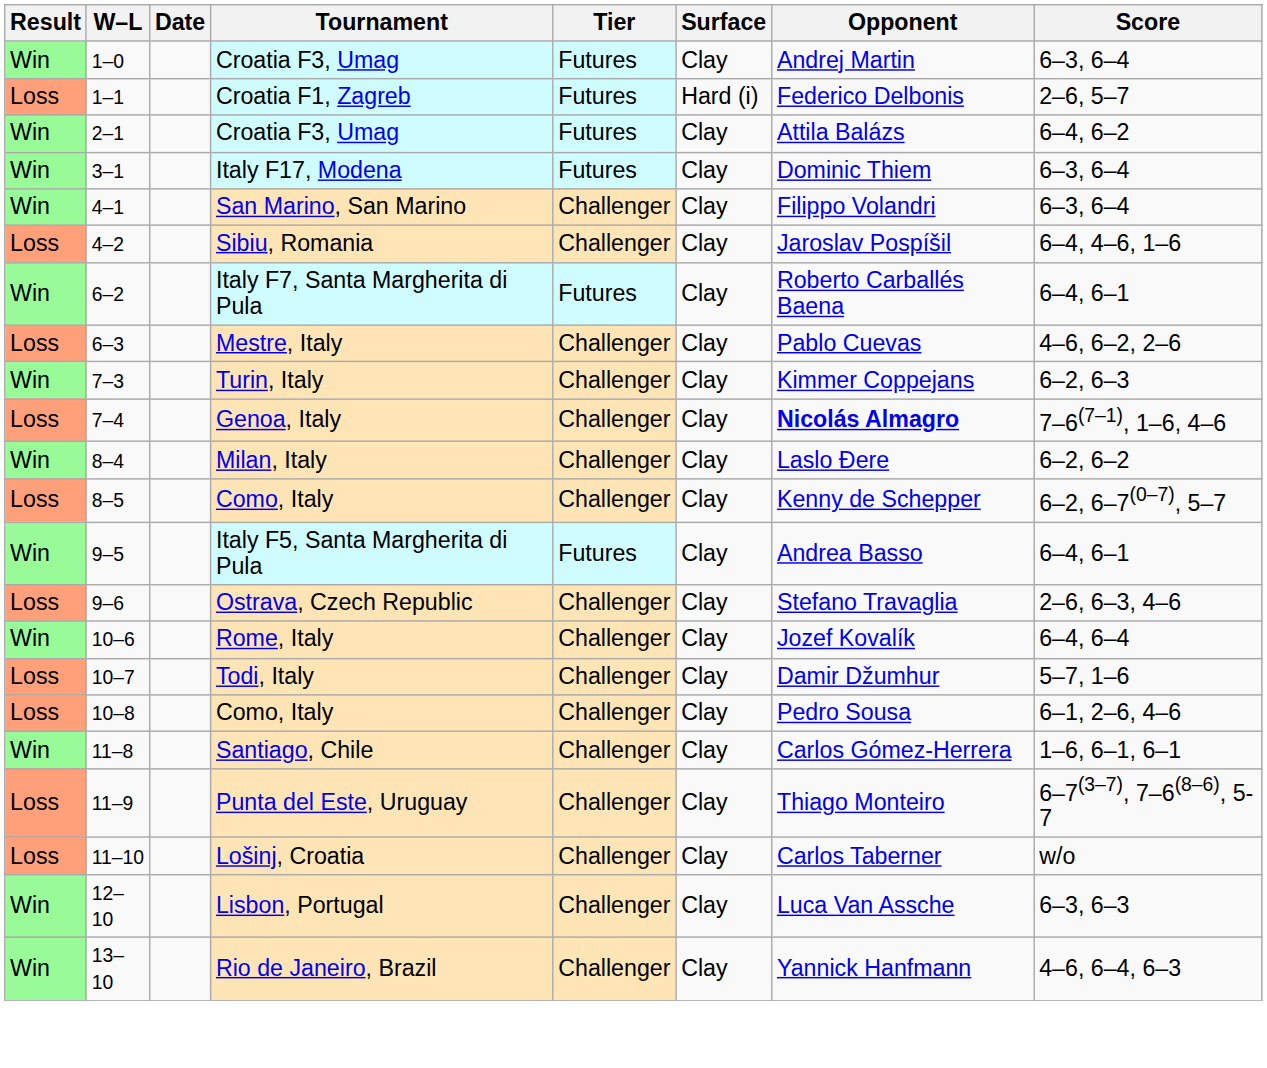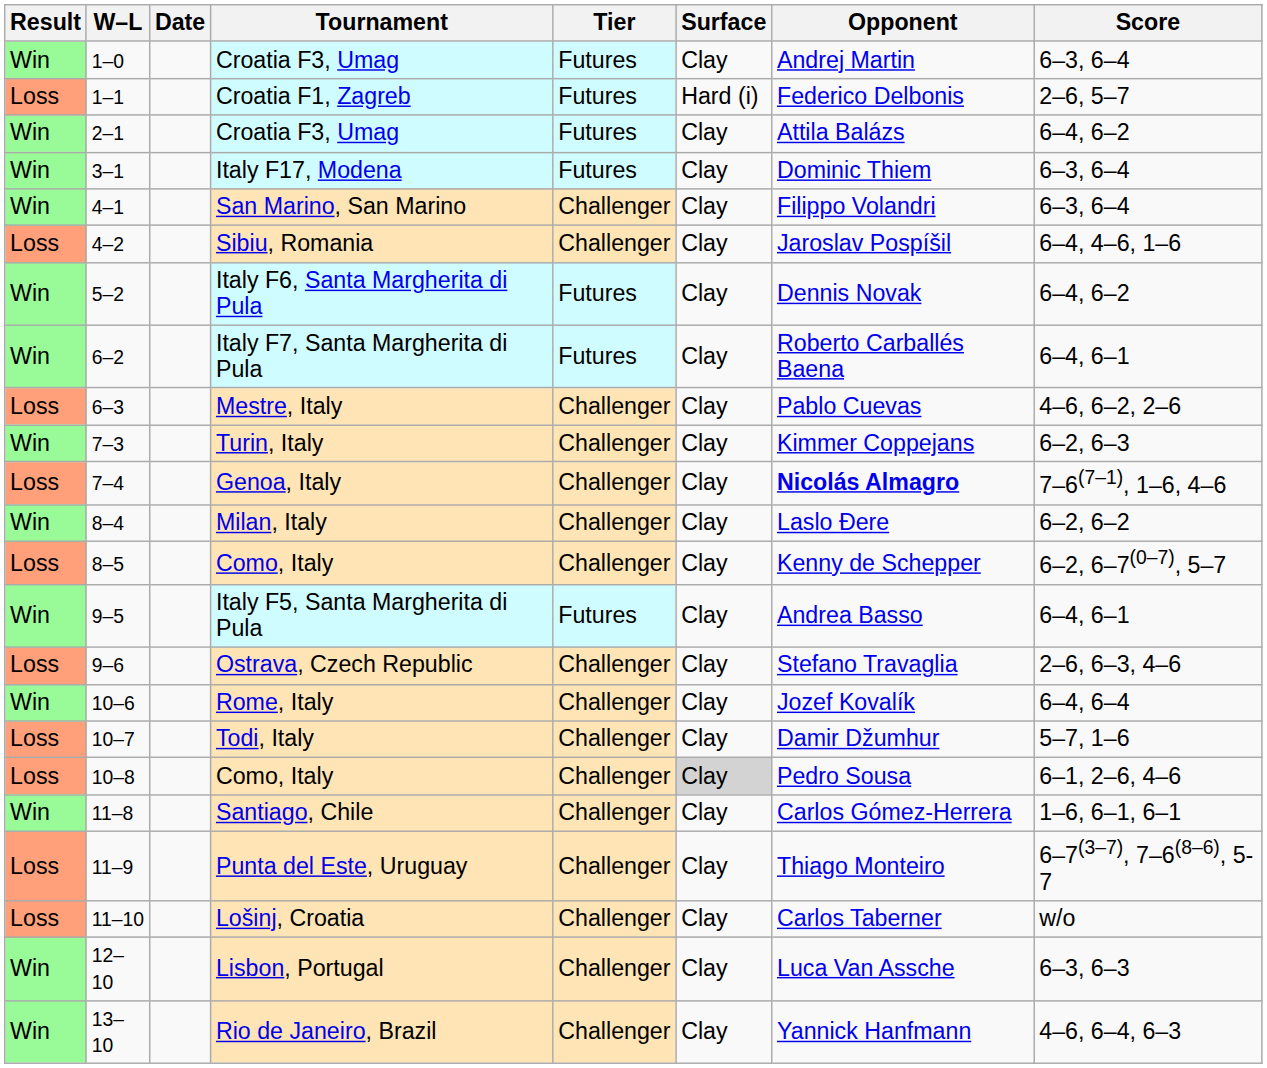 <table class="sortable wikitable">
 <tr>
 <th>Result</th>
 <th class="unsortable">W–L</th>
 <th>Date</th>
 <th>Tournament</th>
 <th>Tier</th>
 <th>Surface</th>
 <th>Opponent</th>
 <th class="unsortable">Score</th>
 </tr>
 <tr>
 <td style="background:#98fb98;">Win</td>
 <td><small>1–0</small></td>
 <td></td>
 <td bgcolor=cffcff>Croatia F3, <a href='#'>Umag</a></td>
 <td bgcolor=cffcff>Futures</td>
 <td>Clay</td>
 <td> <a href='#'>Andrej Martin</a></td>
 <td>6–3, 6–4</td>
 </tr>
 <tr>
 <td style="background:#ffa07a;">Loss</td>
 <td><small>1–1</small></td>
 <td></td>
 <td bgcolor=cffcff>Croatia F1, <a href='#'>Zagreb</a></td>
 <td bgcolor=cffcff>Futures</td>
 <td>Hard (i)</td>
 <td> <a href='#'>Federico Delbonis</a></td>
 <td>2–6, 5–7</td>
 </tr>
 <tr>
 <td style="background:#98fb98;">Win</td>
 <td><small>2–1</small></td>
 <td></td>
 <td bgcolor=cffcff>Croatia F3, <a href='#'>Umag</a></td>
 <td bgcolor=cffcff>Futures</td>
 <td>Clay</td>
 <td> <a href='#'>Attila Balázs</a></td>
 <td>6–4, 6–2</td>
 </tr>
 <tr>
 <td style="background:#98fb98;">Win</td>
 <td><small>3–1</small></td>
 <td></td>
 <td bgcolor=cffcff>Italy F17, <a href='#'>Modena</a></td>
 <td bgcolor=cffcff>Futures</td>
 <td>Clay</td>
 <td> <a href='#'>Dominic Thiem</a></td>
 <td>6–3, 6–4</td>
 </tr>
 <tr>
 <td style="background:#98fb98;">Win</td>
 <td><small>4–1</small></td>
 <td><a href='#'></a></td>
 <td style="background:moccasin;"><a href='#'>San Marino</a>, San Marino</td>
 <td style="background:moccasin;">Challenger</td>
 <td>Clay</td>
 <td> <a href='#'>Filippo Volandri</a></td>
 <td>6–3, 6–4</td>
 </tr>
 <tr>
 <td style="background:#ffa07a;">Loss</td>
 <td><small>4–2</small></td>
 <td><a href='#'></a></td>
 <td style="background:moccasin;"><a href='#'>Sibiu</a>, Romania</td>
 <td style="background:moccasin;">Challenger</td>
 <td>Clay</td>
 <td> <a href='#'>Jaroslav Pospíšil</a></td>
 <td>6–4, 4–6, 1–6</td>
+</tr>
+<tr>
+<td style="background:#98fb98;">Win</td>
+<td><small>5–2</small></td>
+<td></td>
+<td bgcolor=cffcff>Italy F6, <a href='#'>Santa Margherita di Pula</a></td>
+<td bgcolor=cffcff>Futures</td>
+<td>Clay</td>
+<td> <a href='#'>Dennis Novak</a></td>
+<td>6–4, 6–2</td>
 </tr>
 <tr>
 <td style="background:#98fb98;">Win</td>
 <td><small>6–2</small></td>
 <td></td>
 <td bgcolor=cffcff>Italy F7, Santa Margherita di Pula</td>
 <td bgcolor=cffcff>Futures</td>
 <td>Clay</td>
 <td> <a href='#'>Roberto Carballés Baena</a></td>
 <td>6–4, 6–1</td>
 </tr>
 <tr>
 <td style="background:#ffa07a;">Loss</td>
 <td><small>6–3</small></td>
 <td><a href='#'></a></td>
 <td style="background:moccasin;"><a href='#'>Mestre</a>, Italy</td>
 <td style="background:moccasin;">Challenger</td>
 <td>Clay</td>
 <td> <a href='#'>Pablo Cuevas</a></td>
 <td>4–6, 6–2, 2–6</td>
 </tr>
 <tr>
 <td style="background:#98fb98;">Win</td>
 <td><small>7–3</small></td>
 <td><a href='#'></a></td>
 <td style="background:moccasin;"><a href='#'>Turin</a>, Italy</td>
 <td style="background:moccasin;">Challenger</td>
 <td>Clay</td>
 <td> <a href='#'>Kimmer Coppejans</a></td>
 <td>6–2, 6–3</td>
 </tr>
 <tr>
 <td style="background:#ffa07a;">Loss</td>
 <td><small>7–4</small></td>
 <td><a href='#'></a></td>
 <td style="background:moccasin;"><a href='#'>Genoa</a>, Italy</td>
 <td style="background:moccasin;">Challenger</td>
 <td>Clay</td>
 <td><strong> <a href='#'>Nicolás Almagro</a></strong></td>
 <td>7–6<sup>(7–1)</sup>, 1–6, 4–6</td>
 </tr>
 <tr>
 <td style="background:#98fb98;">Win</td>
 <td><small>8–4</small></td>
 <td><a href='#'></a></td>
 <td style="background:moccasin;"><a href='#'>Milan</a>, Italy</td>
 <td style="background:moccasin;">Challenger</td>
 <td>Clay</td>
 <td> <a href='#'>Laslo Đere</a></td>
 <td>6–2, 6–2</td>
 </tr>
 <tr>
 <td style="background:#ffa07a;">Loss</td>
 <td><small>8–5</small></td>
 <td><a href='#'></a></td>
 <td style="background:moccasin;"><a href='#'>Como</a>, Italy</td>
 <td style="background:moccasin;">Challenger</td>
 <td>Clay</td>
 <td> <a href='#'>Kenny de Schepper</a></td>
 <td>6–2, 6–7<sup>(0–7)</sup>, 5–7</td>
 </tr>
 <tr>
 <td style="background:#98fb98;">Win</td>
 <td><small>9–5</small></td>
 <td></td>
 <td bgcolor=cffcff>Italy F5, Santa Margherita di Pula</td>
 <td bgcolor=cffcff>Futures</td>
 <td>Clay</td>
 <td> <a href='#'>Andrea Basso</a></td>
 <td>6–4, 6–1</td>
 </tr>
 <tr>
 <td style="background:#ffa07a;">Loss</td>
 <td><small>9–6</small></td>
 <td><a href='#'></a></td>
 <td style="background:moccasin;"><a href='#'>Ostrava</a>, Czech Republic</td>
 <td style="background:moccasin;">Challenger</td>
 <td>Clay</td>
 <td> <a href='#'>Stefano Travaglia</a></td>
 <td>2–6, 6–3, 4–6</td>
 </tr>
 <tr>
 <td style="background:#98fb98;">Win</td>
 <td><small>10–6</small></td>
 <td><a href='#'></a></td>
 <td style="background:moccasin;"><a href='#'>Rome</a>, Italy</td>
 <td style="background:moccasin;">Challenger</td>
 <td>Clay</td>
 <td> <a href='#'>Jozef Kovalík</a></td>
 <td>6–4, 6–4</td>
 </tr>
 <tr>
 <td style="background:#ffa07a;">Loss</td>
 <td><small>10–7</small></td>
 <td><a href='#'></a></td>
 <td style="background:moccasin;"><a href='#'>Todi</a>, Italy</td>
 <td style="background:moccasin;">Challenger</td>
 <td>Clay</td>
 <td> <a href='#'>Damir Džumhur</a></td>
 <td>5–7, 1–6</td>
 </tr>
 <tr>
 <td style="background:#ffa07a;">Loss</td>
 <td><small>10–8</small></td>
 <td><a href='#'></a></td>
 <td style="background:moccasin;">Como, Italy</td>
 <td style="background:moccasin;">Challenger</td>
-<td>Clay</td>
+<td style="background: lightgrey;">Clay</td>
 <td> <a href='#'>Pedro Sousa</a></td>
 <td>6–1, 2–6, 4–6</td>
 </tr>
 <tr>
 <td style="background:#98fb98;">Win</td>
 <td><small>11–8</small></td>
 <td><a href='#'></a></td>
 <td style="background:moccasin;"><a href='#'>Santiago</a>, Chile</td>
 <td style="background:moccasin;">Challenger</td>
 <td>Clay</td>
 <td> <a href='#'>Carlos Gómez-Herrera</a></td>
 <td>1–6, 6–1, 6–1</td>
 </tr>
 <tr>
 <td style="background:#ffa07a;">Loss</td>
 <td><small>11–9</small></td>
 <td><a href='#'></a></td>
 <td style="background:moccasin;"><a href='#'>Punta del Este</a>, Uruguay</td>
 <td style="background:moccasin;">Challenger</td>
 <td>Clay</td>
 <td> <a href='#'>Thiago Monteiro</a></td>
 <td>6–7<sup>(3–7)</sup>, 7–6<sup>(8–6)</sup>, 5-7</td>
 </tr>
 <tr>
 <td style="background:#ffa07a;">Loss</td>
 <td><small>11–10</small></td>
 <td><a href='#'></a></td>
 <td style="background:moccasin;"><a href='#'>Lošinj</a>, Croatia</td>
 <td style="background:moccasin;">Challenger</td>
 <td>Clay</td>
 <td> <a href='#'>Carlos Taberner</a></td>
 <td>w/o</td>
 </tr>
 <tr>
 <td style="background:#98fb98;">Win</td>
 <td><small>12–10</small></td>
 <td><a href='#'></a></td>
 <td style="background:moccasin;"><a href='#'>Lisbon</a>, Portugal</td>
 <td style="background:moccasin;">Challenger</td>
 <td>Clay</td>
 <td> <a href='#'>Luca Van Assche</a></td>
 <td>6–3, 6–3</td>
 </tr>
 <tr>
 <td style="background:#98fb98;">Win</td>
 <td><small>13–10</small></td>
 <td><a href='#'></a></td>
 <td style="background:moccasin;"><a href='#'>Rio de Janeiro</a>, Brazil</td>
 <td style="background:moccasin;">Challenger</td>
 <td>Clay</td>
 <td> <a href='#'>Yannick Hanfmann</a></td>
 <td>4–6, 6–4, 6–3</td>
 </tr>
 </table>
